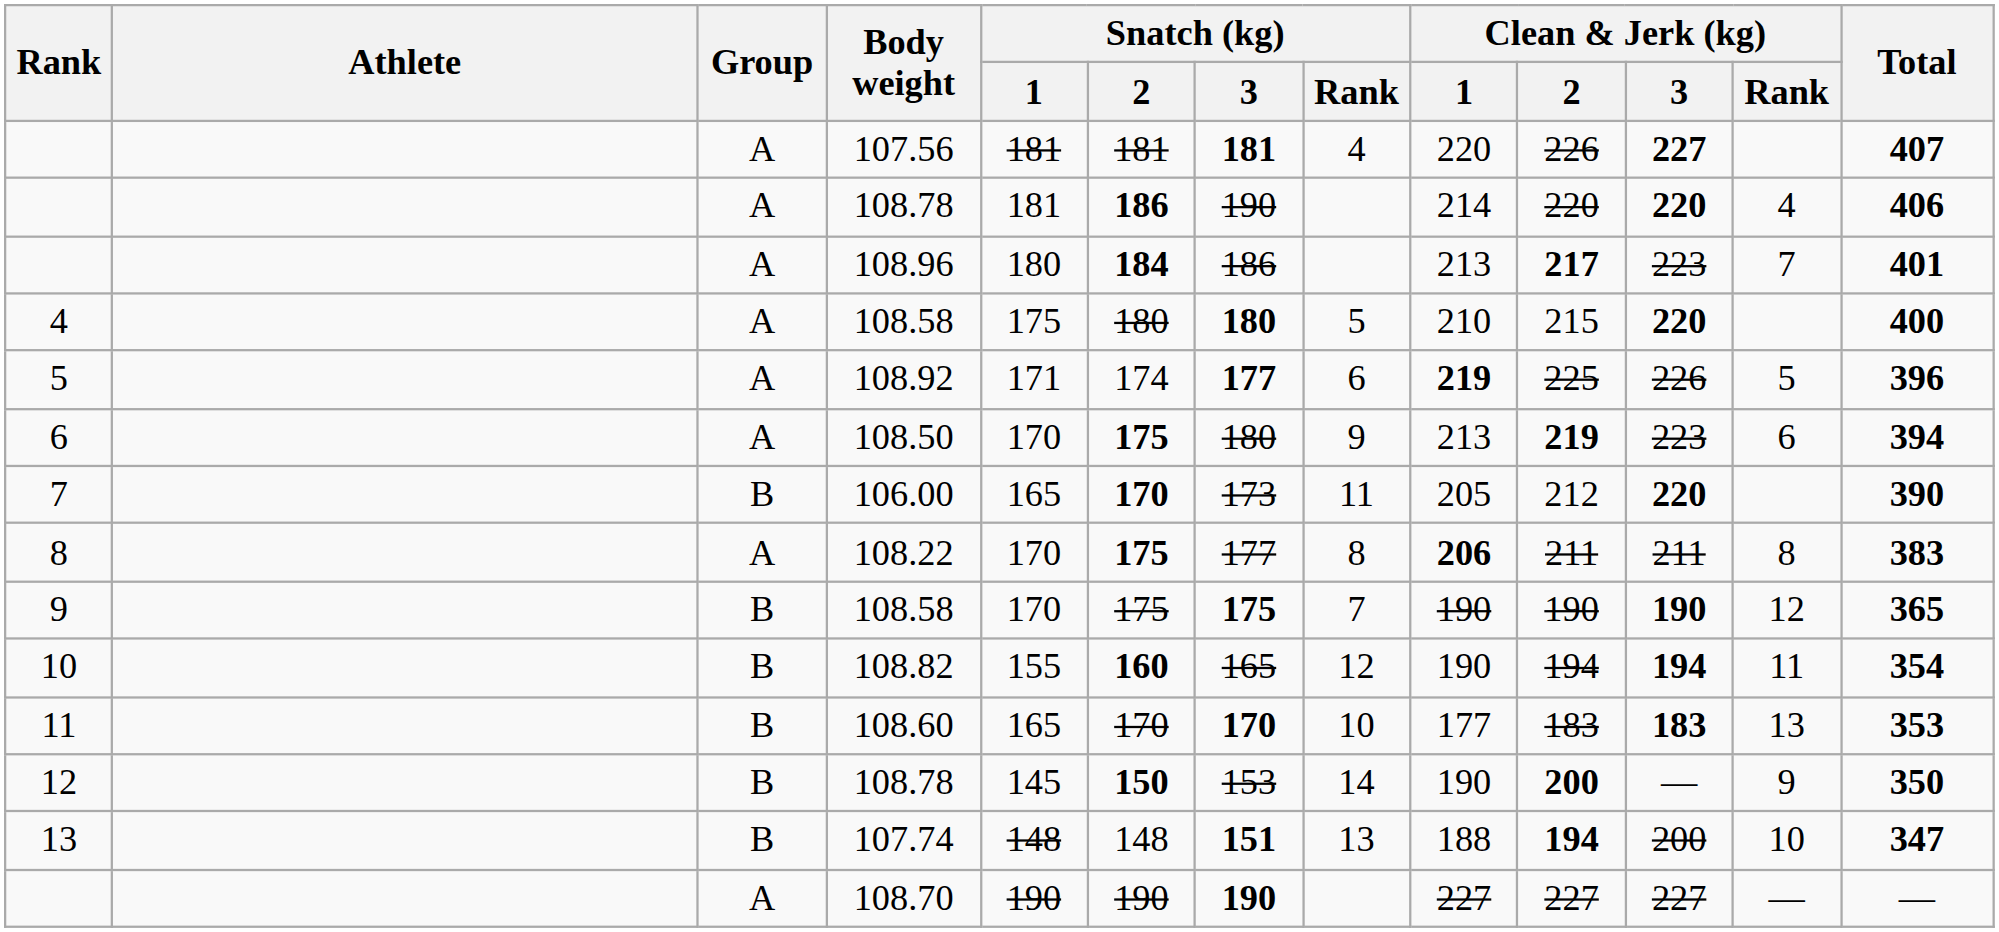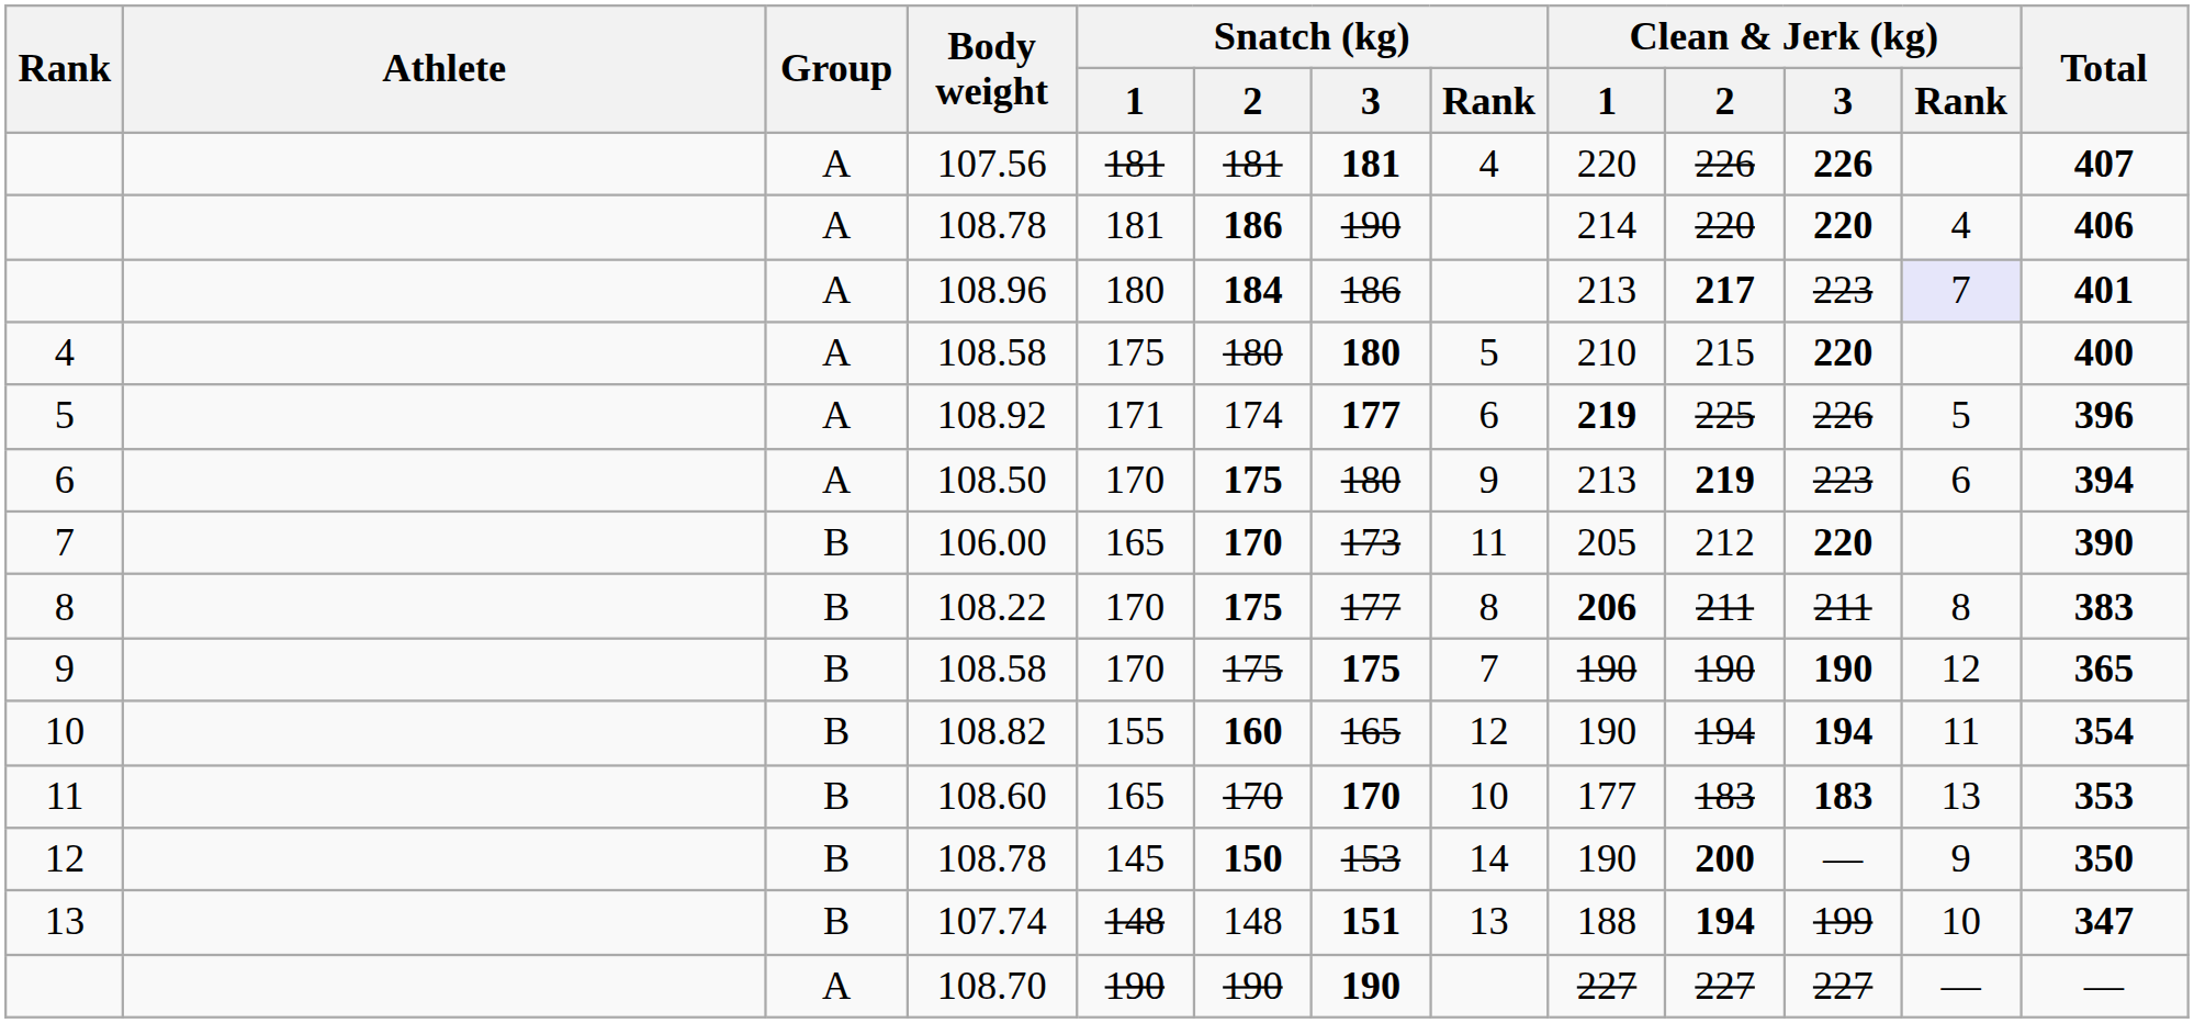 <table class = "wikitable" style="text-align:center;">
 <tr>
 <th rowspan=2 width=40>Rank</th>
 <th rowspan=2 width=250>Athlete</th>
 <th rowspan=2 width=50>Group</th>
 <th rowspan=2 width=60>Body weight</th>
 <th colspan=4>Snatch (kg)</th>
 <th colspan=4>Clean & Jerk (kg)</th>
 <th rowspan=2 width=60>Total</th>
 </tr>
 <tr>
 <th width=40>1</th>
 <th width=40>2</th>
 <th width=40>3</th>
 <th width=40>Rank</th>
 <th width=40>1</th>
 <th width=40>2</th>
 <th width=40>3</th>
 <th width=40>Rank</th>
 </tr>
 <tr>
 <td></td>
 <td align=left></td>
 <td>A</td>
 <td>107.56</td>
 <td><s>181</s></td>
 <td><s>181</s></td>
 <td><strong>181</strong></td>
 <td>4</td>
 <td>220</td>
 <td><s>226</s></td>
-<td><strong>227</strong></td>
+<td><strong>226</strong></td>
 <td></td>
 <td><strong>407</strong></td>
 </tr>
 <tr>
 <td></td>
 <td align=left></td>
 <td>A</td>
 <td>108.78</td>
 <td>181</td>
 <td><strong>186</strong></td>
 <td><s>190</s></td>
 <td></td>
 <td>214</td>
 <td><s>220</s></td>
 <td><strong>220</strong></td>
 <td>4</td>
 <td><strong>406</strong></td>
 </tr>
 <tr>
 <td></td>
 <td align=left></td>
 <td>A</td>
 <td>108.96</td>
 <td>180</td>
 <td><strong>184</strong></td>
 <td><s>186</s></td>
 <td></td>
 <td>213</td>
 <td><strong>217</strong></td>
 <td><s>223</s></td>
-<td>7</td>
+<td style="background: lavender;">7</td>
 <td><strong>401</strong></td>
 </tr>
 <tr>
 <td>4</td>
 <td align=left></td>
 <td>A</td>
 <td>108.58</td>
 <td>175</td>
 <td><s>180</s></td>
 <td><strong>180</strong></td>
 <td>5</td>
 <td>210</td>
 <td>215</td>
 <td><strong>220</strong></td>
 <td></td>
 <td><strong>400</strong></td>
 </tr>
 <tr>
 <td>5</td>
 <td align=left></td>
 <td>A</td>
 <td>108.92</td>
 <td>171</td>
 <td>174</td>
 <td><strong>177</strong></td>
 <td>6</td>
 <td><strong>219</strong></td>
 <td><s>225</s></td>
 <td><s>226</s></td>
 <td>5</td>
 <td><strong>396</strong></td>
 </tr>
 <tr>
 <td>6</td>
 <td align=left></td>
 <td>A</td>
 <td>108.50</td>
 <td>170</td>
 <td><strong>175</strong></td>
 <td><s>180</s></td>
 <td>9</td>
 <td>213</td>
 <td><strong>219</strong></td>
 <td><s>223</s></td>
 <td>6</td>
 <td><strong>394</strong></td>
 </tr>
 <tr>
 <td>7</td>
 <td align=left></td>
 <td>B</td>
 <td>106.00</td>
 <td>165</td>
 <td><strong>170</strong></td>
 <td><s>173</s></td>
 <td>11</td>
 <td>205</td>
 <td>212</td>
 <td><strong>220</strong></td>
 <td></td>
 <td><strong>390</strong></td>
 </tr>
 <tr>
 <td>8</td>
 <td align=left></td>
-<td>A</td>
+<td>B</td>
 <td>108.22</td>
 <td>170</td>
 <td><strong>175</strong></td>
 <td><s>177</s></td>
 <td>8</td>
 <td><strong>206</strong></td>
 <td><s>211</s></td>
 <td><s>211</s></td>
 <td>8</td>
 <td><strong>383</strong></td>
 </tr>
 <tr>
 <td>9</td>
 <td align=left></td>
 <td>B</td>
 <td>108.58</td>
 <td>170</td>
 <td><s>175</s></td>
 <td><strong>175</strong></td>
 <td>7</td>
 <td><s>190</s></td>
 <td><s>190</s></td>
 <td><strong>190</strong></td>
 <td>12</td>
 <td><strong>365</strong></td>
 </tr>
 <tr>
 <td>10</td>
 <td align=left></td>
 <td>B</td>
 <td>108.82</td>
 <td>155</td>
 <td><strong>160</strong></td>
 <td><s>165</s></td>
 <td>12</td>
 <td>190</td>
 <td><s>194</s></td>
 <td><strong>194</strong></td>
 <td>11</td>
 <td><strong>354</strong></td>
 </tr>
 <tr>
 <td>11</td>
 <td align=left></td>
 <td>B</td>
 <td>108.60</td>
 <td>165</td>
 <td><s>170</s></td>
 <td><strong>170</strong></td>
 <td>10</td>
 <td>177</td>
 <td><s>183</s></td>
 <td><strong>183</strong></td>
 <td>13</td>
 <td><strong>353</strong></td>
 </tr>
 <tr>
 <td>12</td>
 <td align=left></td>
 <td>B</td>
 <td>108.78</td>
 <td>145</td>
 <td><strong>150</strong></td>
 <td><s>153</s></td>
 <td>14</td>
 <td>190</td>
 <td><strong>200</strong></td>
 <td>—</td>
 <td>9</td>
 <td><strong>350</strong></td>
 </tr>
 <tr>
 <td>13</td>
 <td align=left></td>
 <td>B</td>
 <td>107.74</td>
 <td><s>148</s></td>
 <td>148</td>
 <td><strong>151</strong></td>
 <td>13</td>
 <td>188</td>
 <td><strong>194</strong></td>
-<td><s>200</s></td>
+<td><s>199</s></td>
 <td>10</td>
 <td><strong>347</strong></td>
 </tr>
 <tr>
 <td></td>
 <td align=left></td>
 <td>A</td>
 <td>108.70</td>
 <td><s>190</s></td>
 <td><s>190</s></td>
 <td><strong>190</strong></td>
 <td></td>
 <td><s>227</s></td>
 <td><s>227</s></td>
 <td><s>227</s></td>
 <td>—</td>
 <td>—</td>
 </tr>
 </table>
